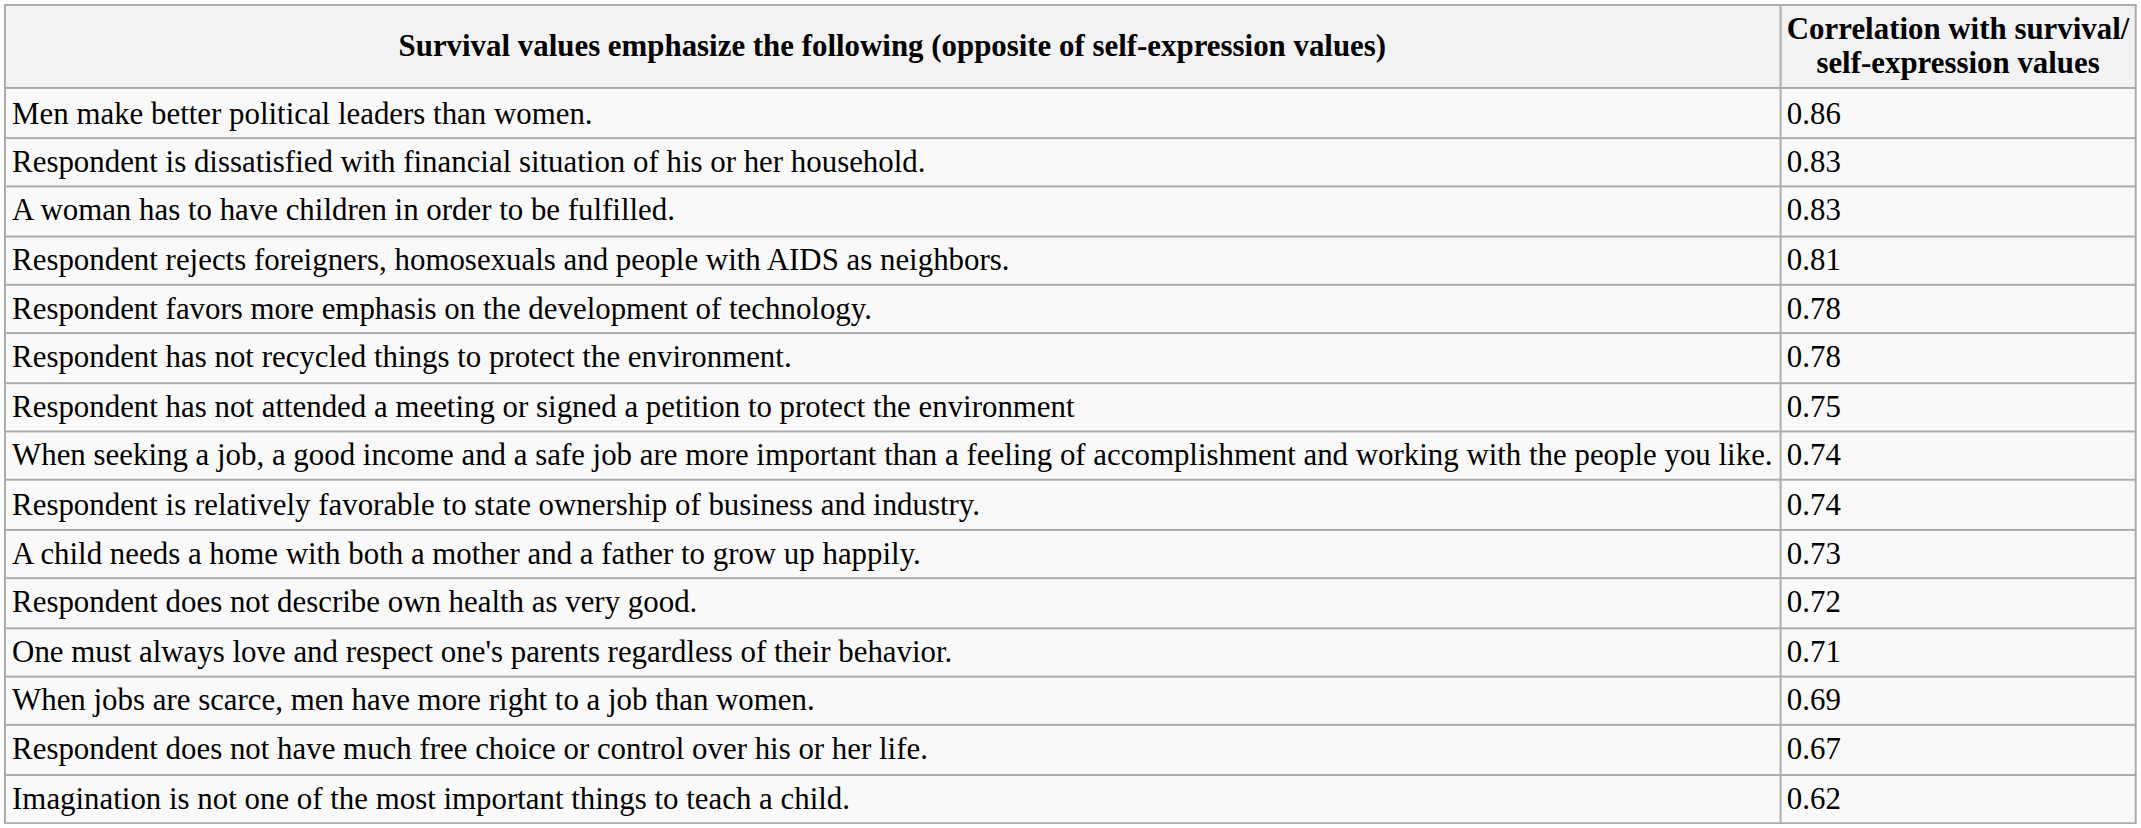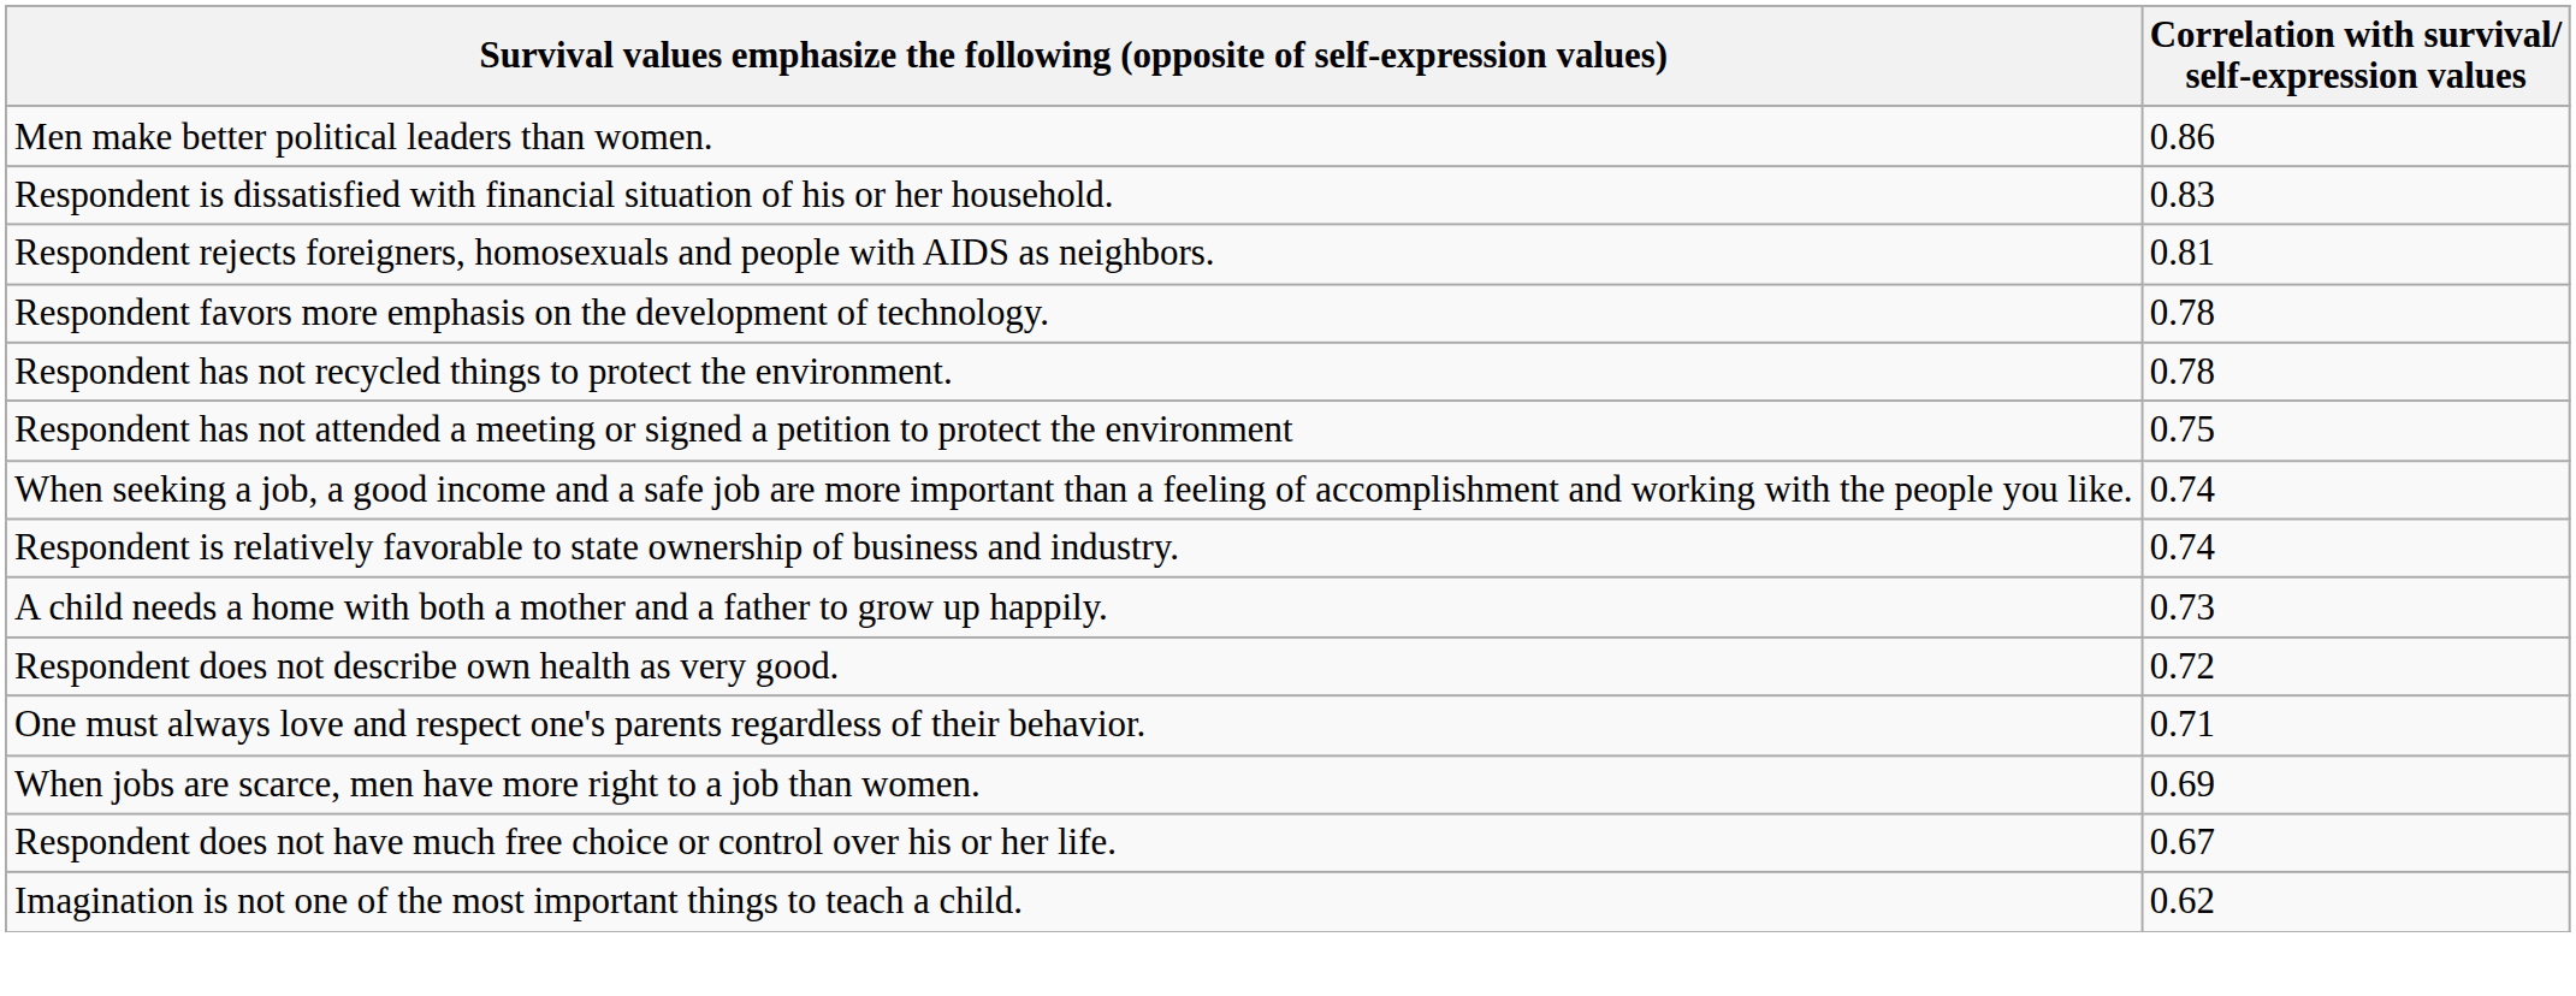 <table class="wikitable" border="1">
 <tr>
 <th>Survival values emphasize the following (opposite of self-expression values)</th>
 <th>Correlation with survival/<br>self-expression values</th>
 </tr>
 <tr>
 <td>Men make better political leaders than women.</td>
 <td>0.86</td>
 </tr>
 <tr>
 <td>Respondent is dissatisfied with financial situation of his or her household.</td>
-<td>0.83</td>
-</tr>
-<tr>
-<td>A woman has to have children in order to be fulfilled.</td>
 <td>0.83</td>
 </tr>
 <tr>
 <td>Respondent rejects foreigners, homosexuals and people with AIDS as neighbors.</td>
 <td>0.81</td>
 </tr>
 <tr>
 <td>Respondent favors more emphasis on the development of technology.</td>
 <td>0.78</td>
 </tr>
 <tr>
 <td>Respondent has not recycled things to protect the environment.</td>
 <td>0.78</td>
 </tr>
 <tr>
 <td>Respondent has not attended a meeting or signed a petition to protect the environment</td>
 <td>0.75</td>
 </tr>
 <tr>
 <td>When seeking a job, a good income and a safe job are more important than a feeling of accomplishment and working with the people you like.</td>
 <td>0.74</td>
 </tr>
 <tr>
 <td>Respondent is relatively favorable to state ownership of business and industry.</td>
 <td>0.74</td>
 </tr>
 <tr>
 <td>A child needs a home with both a mother and a father to grow up happily.</td>
 <td>0.73</td>
 </tr>
 <tr>
 <td>Respondent does not describe own health as very good.</td>
 <td>0.72</td>
 </tr>
 <tr>
 <td>One must always love and respect one's parents regardless of their behavior.</td>
 <td>0.71</td>
 </tr>
 <tr>
 <td>When jobs are scarce, men have more right to a job than women.</td>
 <td>0.69</td>
 </tr>
 <tr>
 <td>Respondent does not have much free choice or control over his or her life.</td>
 <td>0.67</td>
 </tr>
 <tr>
 <td>Imagination is not one of the most important things to teach a child.</td>
 <td>0.62</td>
 </tr>
 </table>
